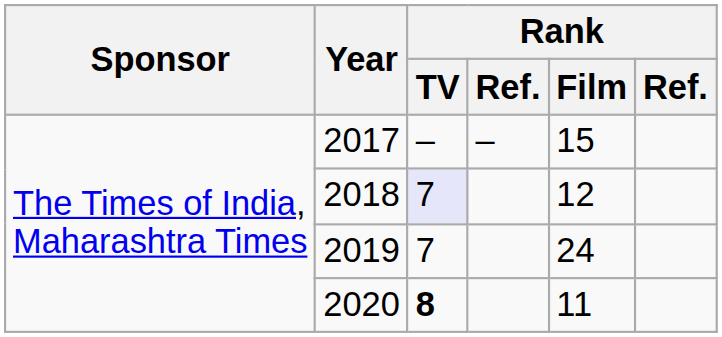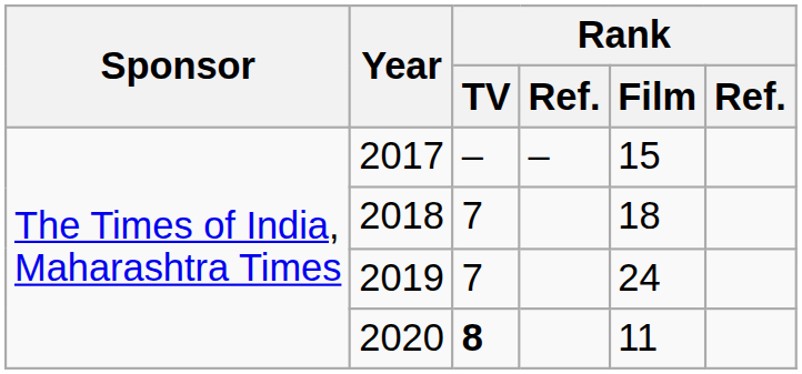 <table class="wikitable">
 <tr>
 <th rowspan="2">Sponsor</th>
 <th rowspan="2">Year</th>
 <th colspan="4">Rank</th>
 </tr>
 <tr>
 <th>TV</th>
 <th>Ref.</th>
 <th>Film</th>
 <th>Ref.</th>
 </tr>
 <tr>
 <td rowspan="4"><a href='#'>The Times of India</a>,<br><a href='#'>Maharashtra Times</a></td>
 <td>2017</td>
 <td>–</td>
 <td>–</td>
 <td>15</td>
 <td></td>
 </tr>
 <tr>
 <td>2018</td>
-<td style="background: lavender;">7</td>
+<td>7</td>
 <td></td>
-<td>12</td>
+<td>18</td>
 <td></td>
 </tr>
 <tr>
 <td>2019</td>
 <td>7</td>
 <td></td>
 <td>24</td>
 <td></td>
 </tr>
 <tr>
 <td>2020</td>
 <td><strong>8</strong></td>
 <td></td>
 <td>11</td>
 <td></td>
 </tr>
 </table>
